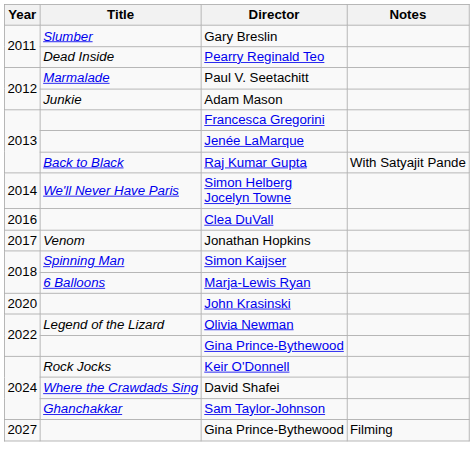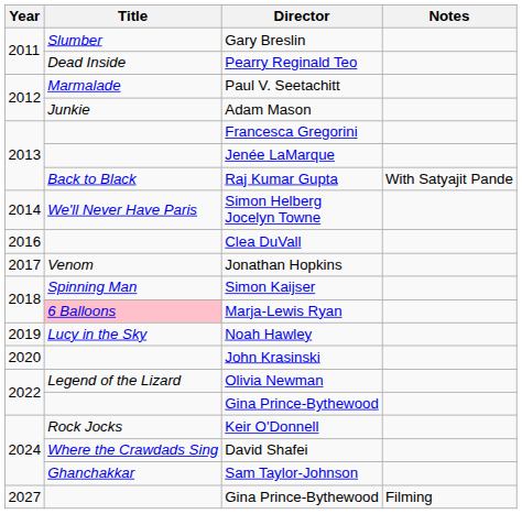 <table class="wikitable">
 <tr>
 <th>Year</th>
 <th>Title</th>
 <th>Director</th>
 <th>Notes</th>
 </tr>
 <tr>
 <td rowspan=2>2011</td>
 <td><em><a href='#'>Slumber</a></em></td>
 <td>Gary Breslin</td>
 <td></td>
 </tr>
 <tr>
 <td><em>Dead Inside</em></td>
 <td><a href='#'>Pearry Reginald Teo</a></td>
 <td></td>
 </tr>
 <tr>
 <td rowspan=2>2012</td>
 <td><em><a href='#'>Marmalade</a></em></td>
 <td>Paul V. Seetachitt</td>
 <td></td>
 </tr>
 <tr>
 <td><em>Junkie</em></td>
 <td>Adam Mason</td>
 <td></td>
 </tr>
 <tr>
 <td rowspan=3>2013</td>
 <td><em></em></td>
 <td><a href='#'>Francesca Gregorini</a></td>
 <td></td>
 </tr>
 <tr>
 <td><em></em></td>
 <td><a href='#'>Jenée LaMarque</a></td>
 <td></td>
 </tr>
 <tr>
 <td><em><a href='#'>Back to Black</a></em></td>
 <td><a href='#'>Raj Kumar Gupta</a></td>
 <td>With Satyajit Pande</td>
 </tr>
 <tr>
 <td>2014</td>
 <td><em><a href='#'>We'll Never Have Paris</a></em></td>
 <td><a href='#'>Simon Helberg</a><br><a href='#'>Jocelyn Towne</a></td>
 <td></td>
 </tr>
 <tr>
 <td>2016</td>
 <td><em></em></td>
 <td><a href='#'>Clea DuVall</a></td>
 <td></td>
 </tr>
 <tr>
 <td>2017</td>
 <td><em>Venom</em></td>
 <td>Jonathan Hopkins</td>
 <td></td>
 </tr>
 <tr>
 <td rowspan=2>2018</td>
 <td><em><a href='#'>Spinning Man</a></em></td>
 <td><a href='#'>Simon Kaijser</a></td>
 <td></td>
 </tr>
 <tr>
-<td><em><a href='#'>6 Balloons</a></em></td>
+<td style="background: pink;"><em><a href='#'>6 Balloons</a></em></td>
 <td><a href='#'>Marja-Lewis Ryan</a></td>
+<td></td>
+</tr>
+<tr>
+<td>2019</td>
+<td><em><a href='#'>Lucy in the Sky</a></em></td>
+<td><a href='#'>Noah Hawley</a></td>
 <td></td>
 </tr>
 <tr>
 <td>2020</td>
 <td><em></em></td>
 <td><a href='#'>John Krasinski</a></td>
 <td></td>
 </tr>
 <tr>
 <td rowspan=2>2022</td>
 <td><em>Legend of the Lizard</em></td>
 <td><a href='#'>Olivia Newman</a></td>
 <td></td>
 </tr>
 <tr>
 <td><em></em></td>
 <td><a href='#'>Gina Prince-Bythewood</a></td>
 <td></td>
 </tr>
 <tr>
 <td rowspan=3>2024</td>
 <td><em>Rock Jocks</em></td>
 <td><a href='#'>Keir O'Donnell</a></td>
 <td></td>
 </tr>
 <tr>
 <td><em><a href='#'>Where the Crawdads Sing</a></em></td>
 <td>David Shafei</td>
 <td></td>
 </tr>
 <tr>
 <td><em><a href='#'>Ghanchakkar</a></em></td>
 <td><a href='#'>Sam Taylor-Johnson</a></td>
 <td></td>
 </tr>
 <tr>
 <td>2027</td>
 <td></td>
 <td>Gina Prince-Bythewood</td>
 <td>Filming</td>
 </tr>
 </table>
